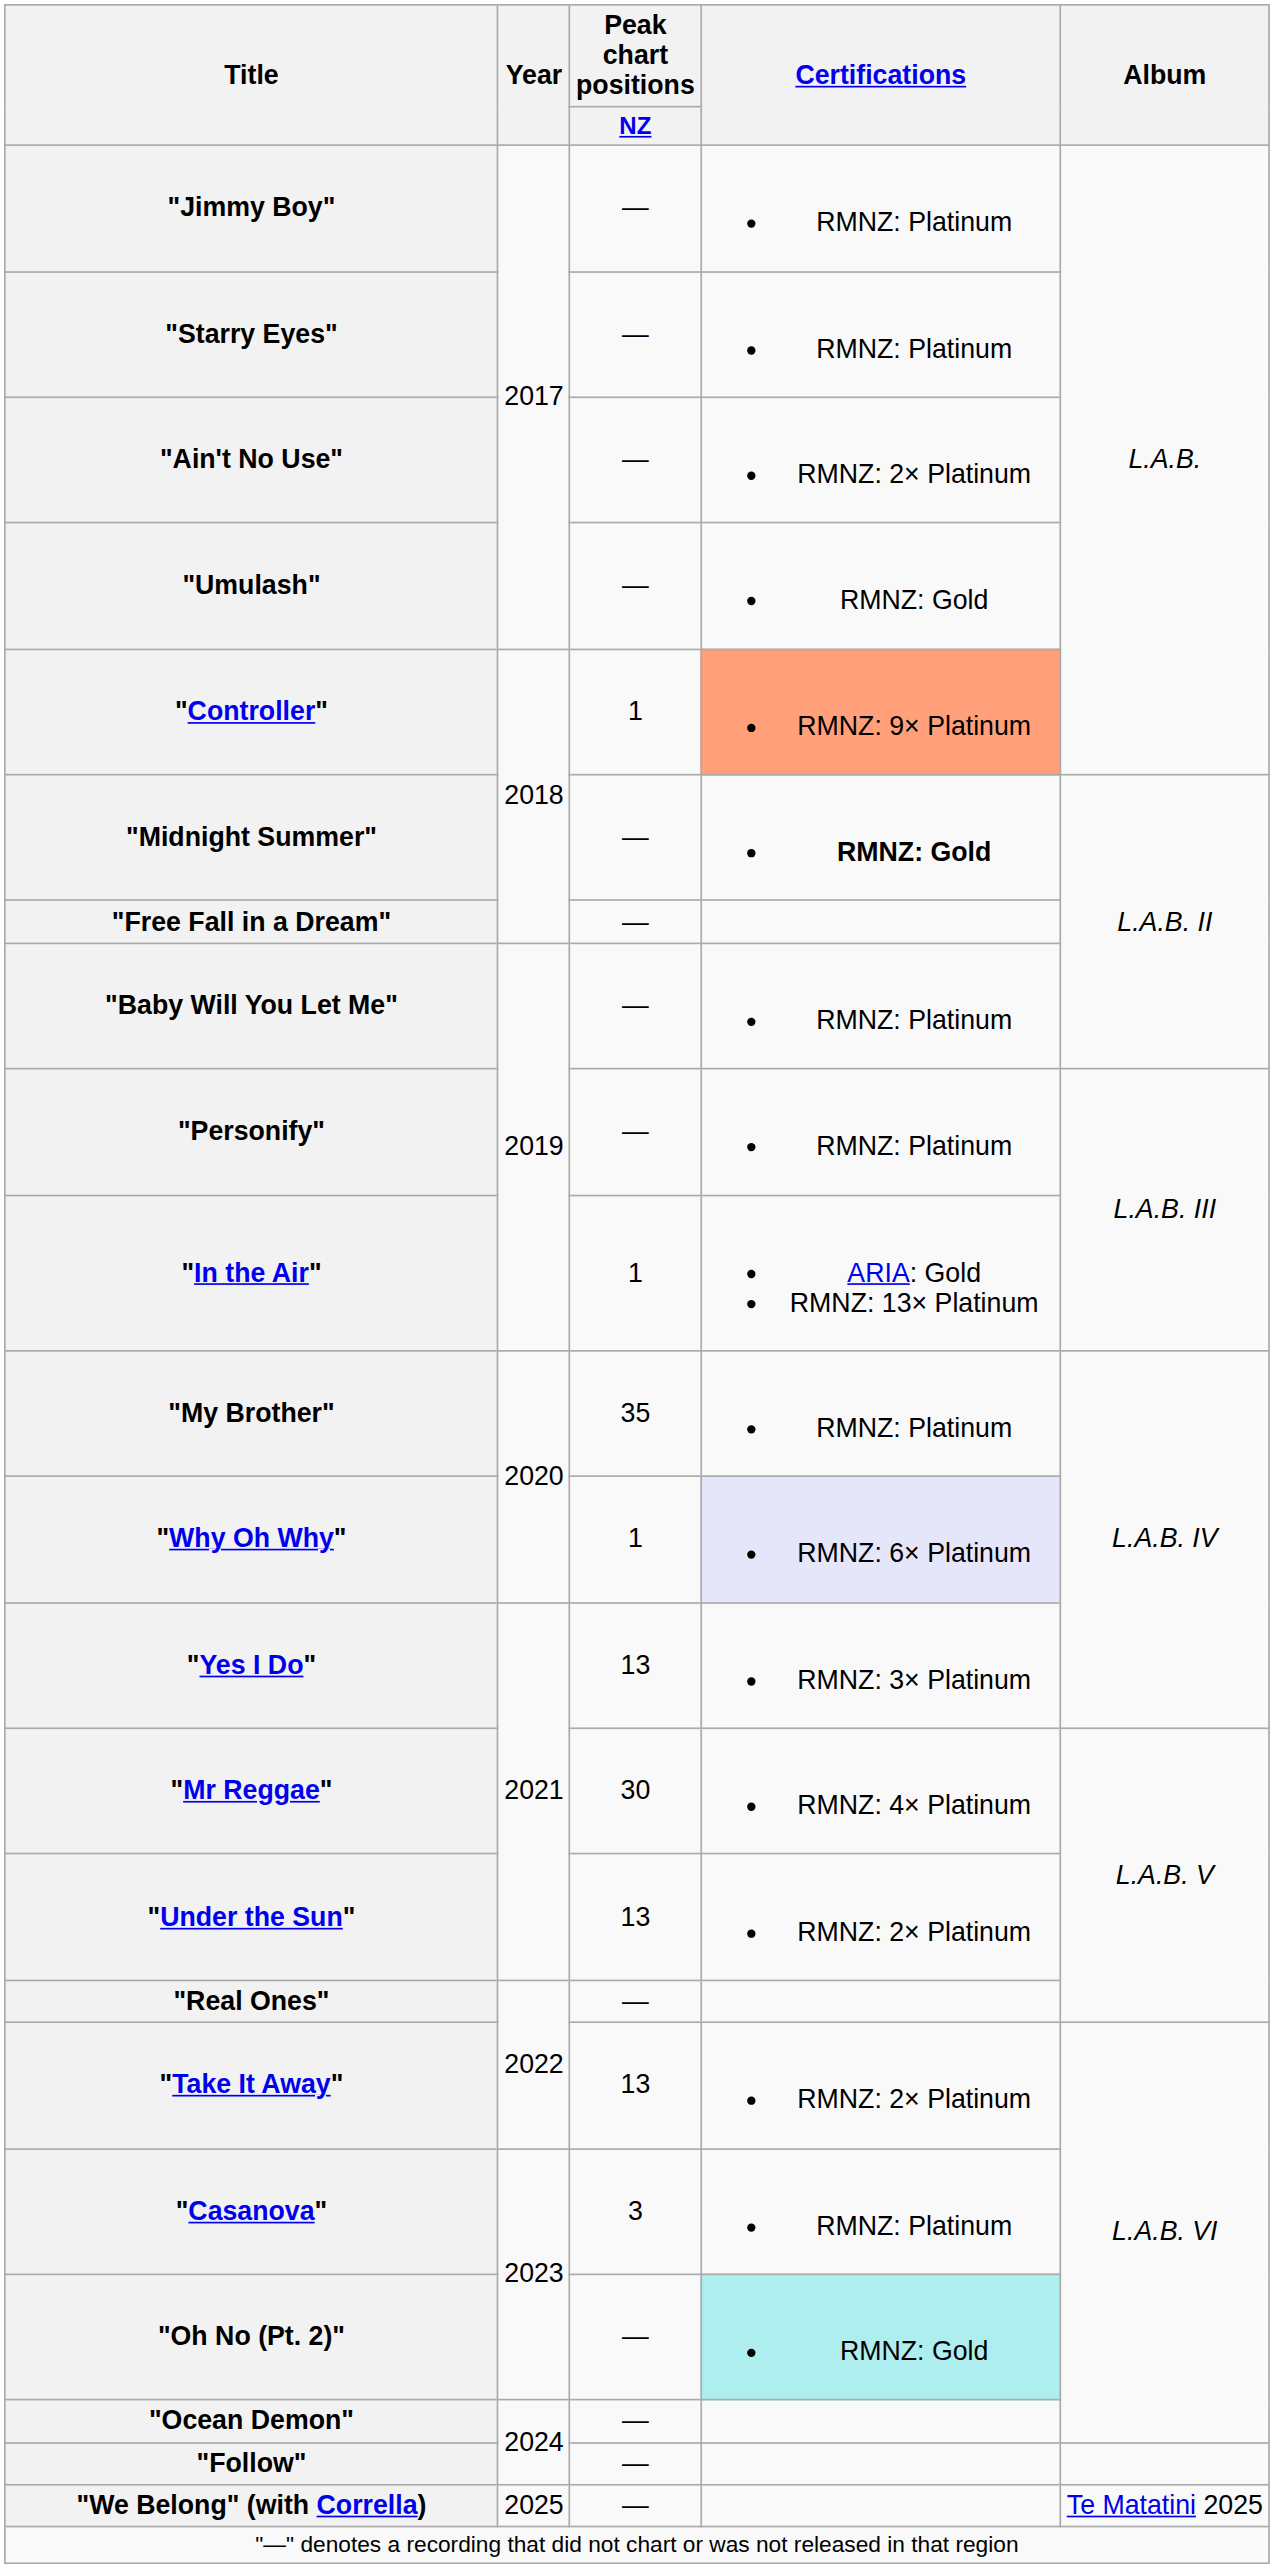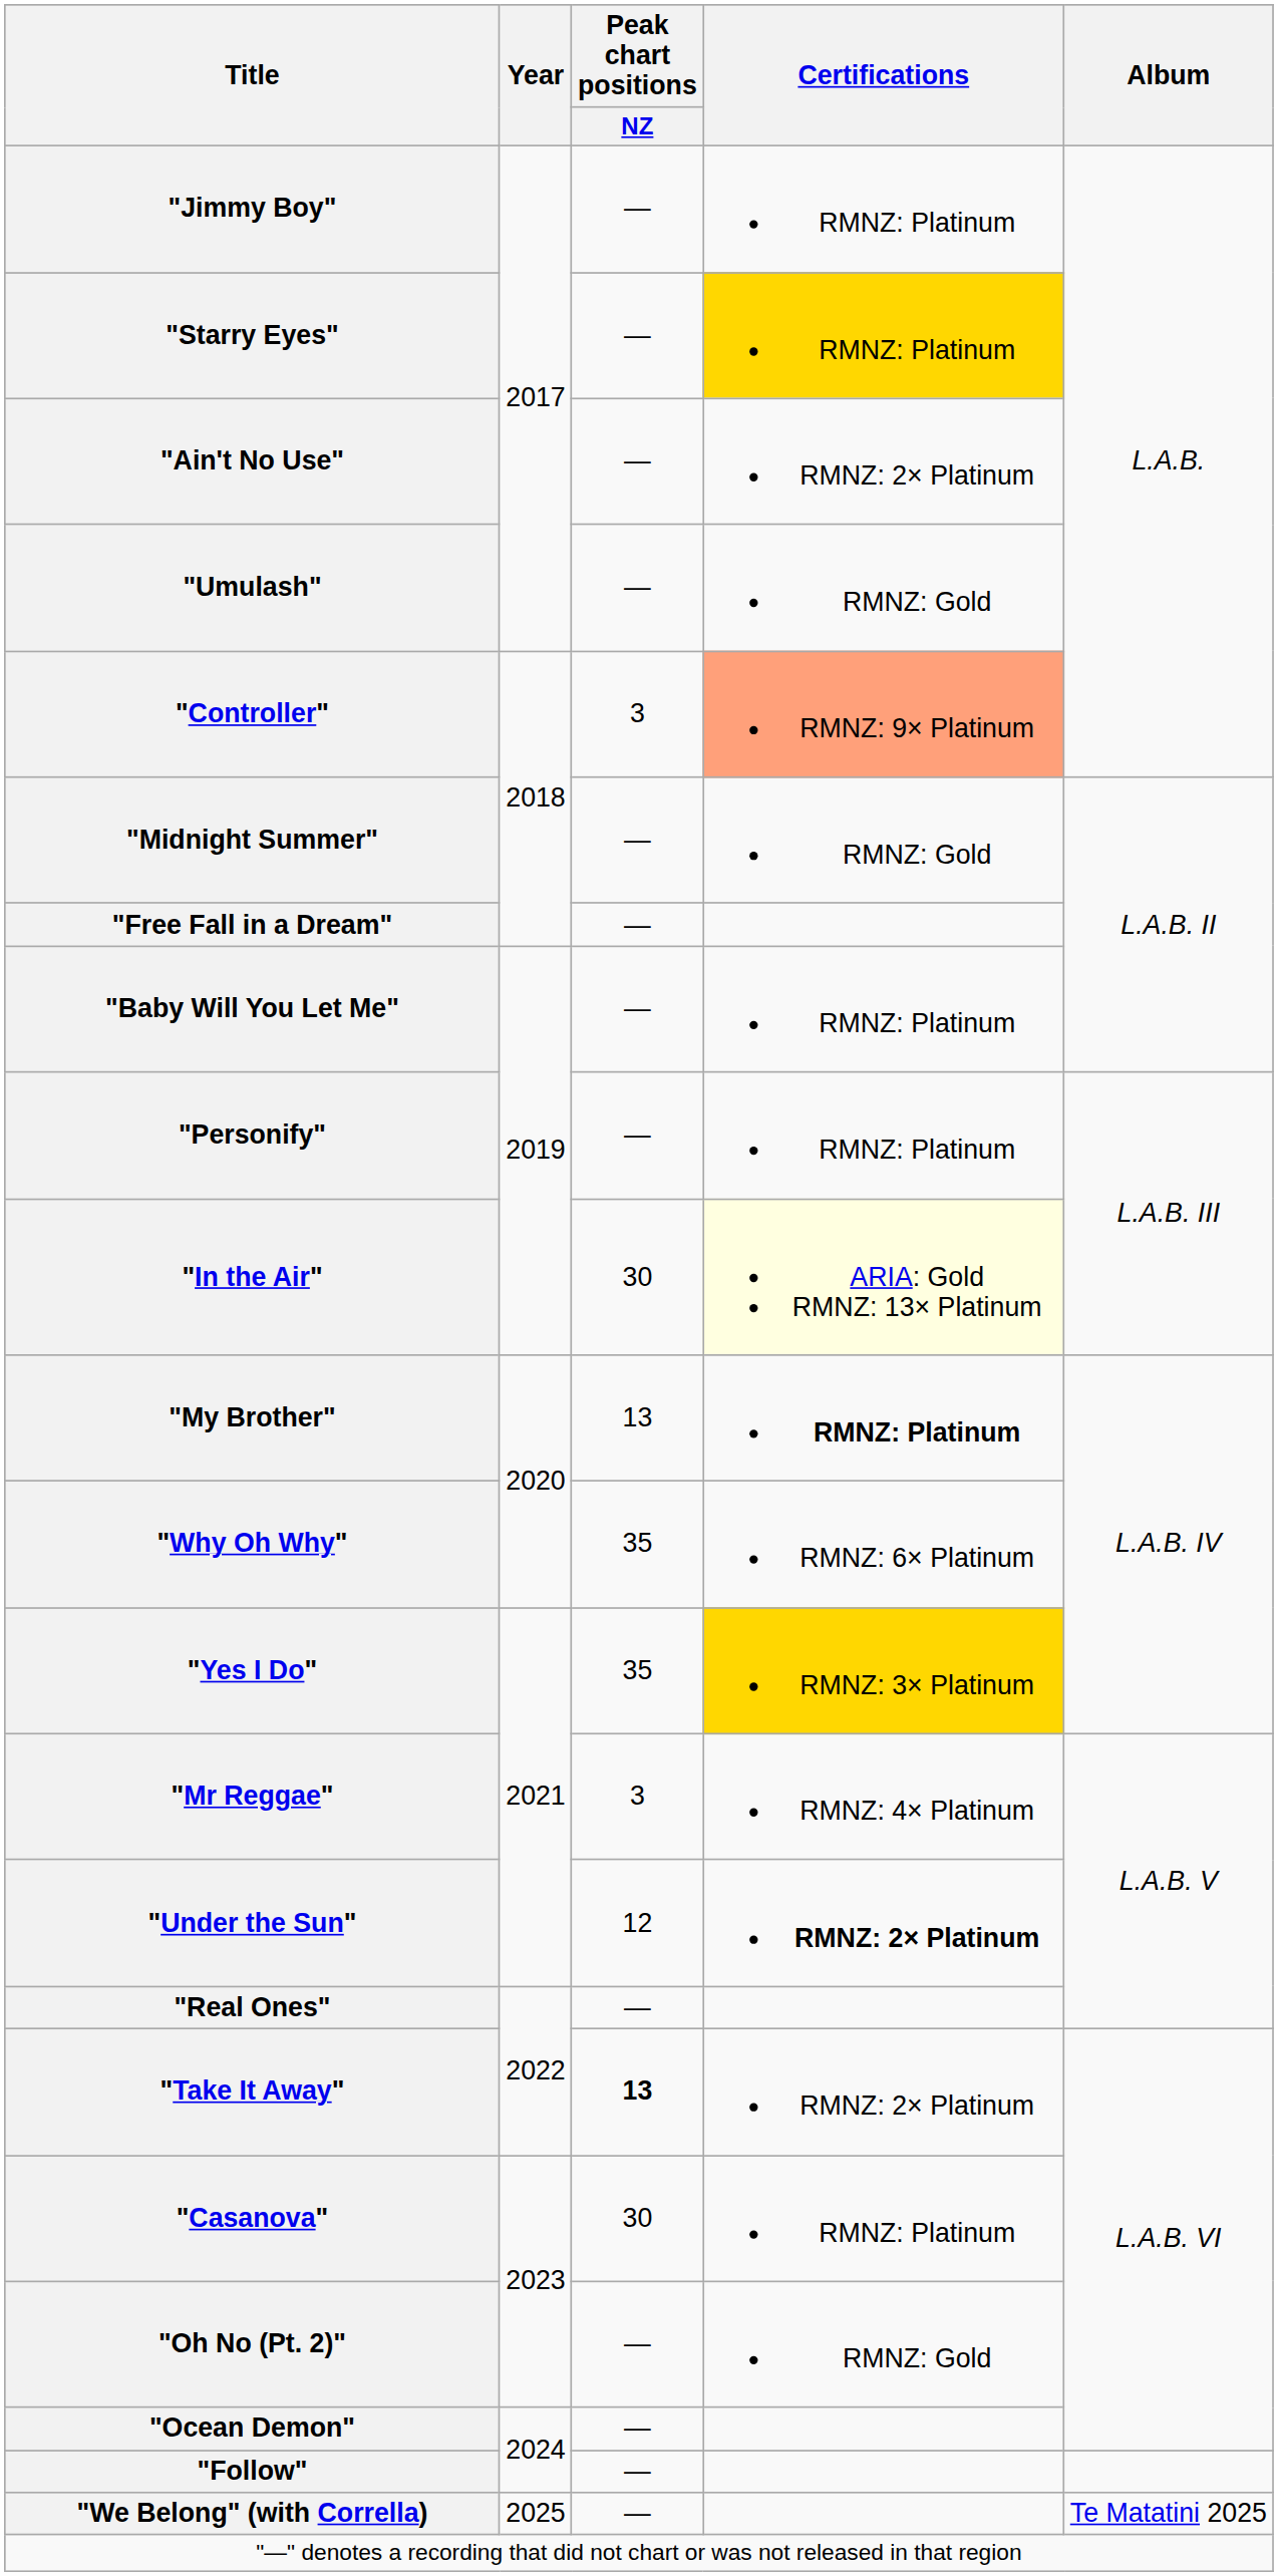 <table class="wikitable plainrowheaders" style="text-align:center;" border="1">
 <tr>
 <th scope="col" rowspan="2" style="width:18em;">Title</th>
 <th scope="col" rowspan="2">Year</th>
 <th scope="col" colspan="1">Peak chart positions</th>
 <th scope="col" rowspan="2" style="width:13em;"><a href='#'>Certifications</a></th>
 <th scope="col" rowspan="2">Album</th>
 </tr>
 <tr>
 <th scope="col" style="width:3em;font-size:90%;"><a href='#'>NZ</a><br></th>
 </tr>
 <tr>
 <th scope="row">"Jimmy Boy"</th>
 <td rowspan="4">2017</td>
 <td>—</td>
 <td><br><ul><li>RMNZ: Platinum</li></ul></td>
 <td rowspan="5"><em>L.A.B.</em></td>
 </tr>
 <tr>
 <th scope="row">"Starry Eyes"</th>
 <td>—</td>
-<td><br><ul><li>RMNZ: Platinum</li></ul></td>
+<td style="background: gold;"><br><ul><li>RMNZ: Platinum</li></ul></td>
 </tr>
 <tr>
 <th scope="row">"Ain't No Use"</th>
 <td>—</td>
 <td><br><ul><li>RMNZ: 2× Platinum</li></ul></td>
 </tr>
 <tr>
 <th scope="row">"Umulash"</th>
 <td>—</td>
 <td><br><ul><li>RMNZ: Gold</li></ul></td>
 </tr>
 <tr>
 <th scope="row">"<a href='#'>Controller</a>"</th>
 <td rowspan="3">2018</td>
-<td>1</td>
+<td>3</td>
 <td style="background: lightsalmon;"><br><ul><li>RMNZ: 9× Platinum</li></ul></td>
 </tr>
 <tr>
 <th scope="row">"Midnight Summer"</th>
 <td>—</td>
-<td><strong><br><ul><li>RMNZ: Gold</li></ul></strong></td>
+<td><br><ul><li>RMNZ: Gold</li></ul></td>
 <td rowspan="3"><em>L.A.B. II</em></td>
 </tr>
 <tr>
 <th scope="row">"Free Fall in a Dream"</th>
 <td>—</td>
 <td></td>
 </tr>
 <tr>
 <th scope="row">"Baby Will You Let Me"</th>
 <td rowspan="3">2019</td>
 <td>—</td>
 <td><br><ul><li>RMNZ: Platinum</li></ul></td>
 </tr>
 <tr>
 <th scope="row">"Personify"</th>
 <td>—</td>
 <td><br><ul><li>RMNZ: Platinum</li></ul></td>
 <td rowspan="2"><em>L.A.B. III</em></td>
 </tr>
 <tr>
 <th scope="row">"<a href='#'>In the Air</a>"</th>
-<td>1</td>
-<td><br><ul><li><a href='#'>ARIA</a>: Gold</li><li>RMNZ: 13× Platinum</li></ul></td>
+<td>30</td>
+<td style="background: lightyellow;"><br><ul><li><a href='#'>ARIA</a>: Gold</li><li>RMNZ: 13× Platinum</li></ul></td>
 </tr>
 <tr>
 <th scope="row">"My Brother"</th>
 <td rowspan="2">2020</td>
-<td>35</td>
-<td><br><ul><li>RMNZ: Platinum</li></ul></td>
+<td>13</td>
+<td><strong><br><ul><li>RMNZ: Platinum</li></ul></strong></td>
 <td rowspan="3"><em>L.A.B. IV</em></td>
 </tr>
 <tr>
 <th scope="row">"<a href='#'>Why Oh Why</a>"</th>
-<td>1</td>
-<td style="background: lavender;"><br><ul><li>RMNZ: 6× Platinum</li></ul></td>
+<td>35</td>
+<td><br><ul><li>RMNZ: 6× Platinum</li></ul></td>
 </tr>
 <tr>
 <th scope="row">"<a href='#'>Yes I Do</a>"</th>
 <td rowspan="3">2021</td>
-<td>13</td>
-<td><br><ul><li>RMNZ: 3× Platinum</li></ul></td>
+<td>35</td>
+<td style="background: gold;"><br><ul><li>RMNZ: 3× Platinum</li></ul></td>
 </tr>
 <tr>
 <th scope="row">"<a href='#'>Mr Reggae</a>"</th>
-<td>30</td>
+<td>3</td>
 <td><br><ul><li>RMNZ: 4× Platinum</li></ul></td>
 <td rowspan="3"><em>L.A.B. V</em></td>
 </tr>
 <tr>
 <th scope="row">"<a href='#'>Under the Sun</a>"</th>
-<td>13</td>
-<td><br><ul><li>RMNZ: 2× Platinum</li></ul></td>
+<td>12</td>
+<td><strong><br><ul><li>RMNZ: 2× Platinum</li></ul></strong></td>
 </tr>
 <tr>
 <th scope="row">"Real Ones"<br></th>
 <td rowspan=2>2022</td>
 <td>—</td>
 </tr>
 <tr>
 <th scope="row">"<a href='#'>Take It Away</a>"</th>
-<td>13</td>
+<td><strong>13</strong></td>
 <td><br><ul><li>RMNZ: 2× Platinum</li></ul></td>
 <td rowspan="4"><em>L.A.B. VI</em></td>
 </tr>
 <tr>
 <th scope="row">"<a href='#'>Casanova</a>"</th>
 <td rowspan=2>2023</td>
-<td>3</td>
+<td>30</td>
 <td><br><ul><li>RMNZ: Platinum</li></ul></td>
 </tr>
 <tr>
 <th scope="row">"Oh No (Pt. 2)"</th>
 <td>—</td>
-<td style="background: paleturquoise;"><br><ul><li>RMNZ: Gold</li></ul></td>
+<td><br><ul><li>RMNZ: Gold</li></ul></td>
 </tr>
 <tr>
 <th scope="row">"Ocean Demon"</th>
 <td rowspan=2>2024</td>
 <td>—</td>
 <td></td>
 </tr>
 <tr>
 <th scope="row">"Follow"</th>
 <td>—</td>
 <td></td>
 <td></td>
 </tr>
 <tr>
 <th scope="row">"We Belong" (with <a href='#'>Corrella</a>)</th>
 <td rowspan="1">2025</td>
 <td>—</td>
 <td></td>
 <td rowspan="1"><a href='#'>Te Matatini</a> 2025</td>
 </tr>
 <tr>
 <td colspan="15" style="font-size:85%">"—" denotes a recording that did not chart or was not released in that region</td>
 </tr>
 </table>
